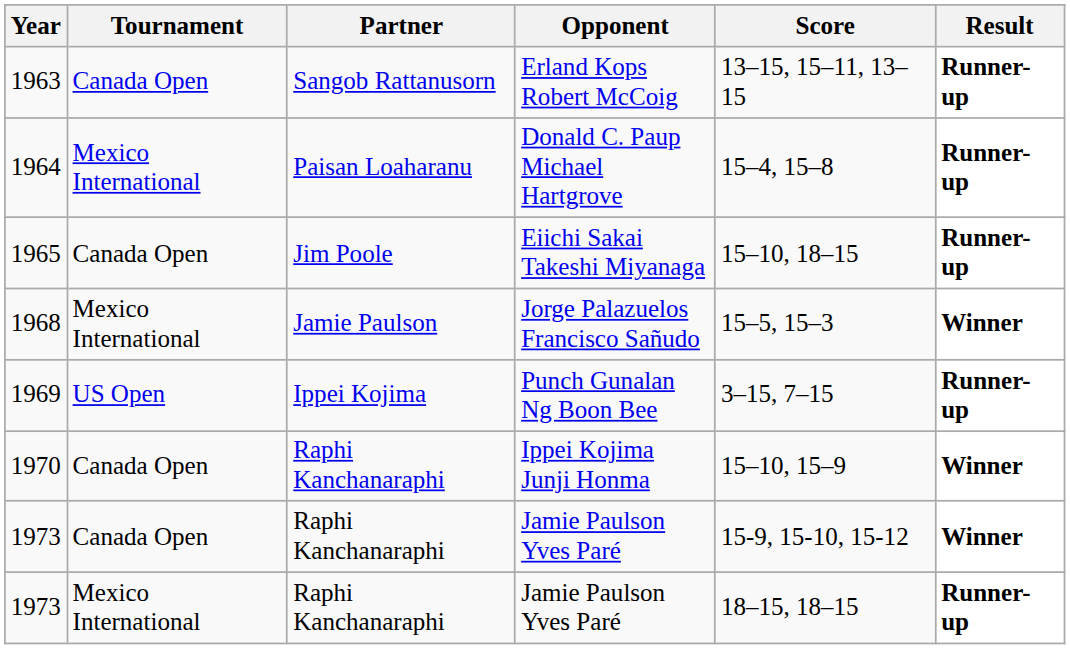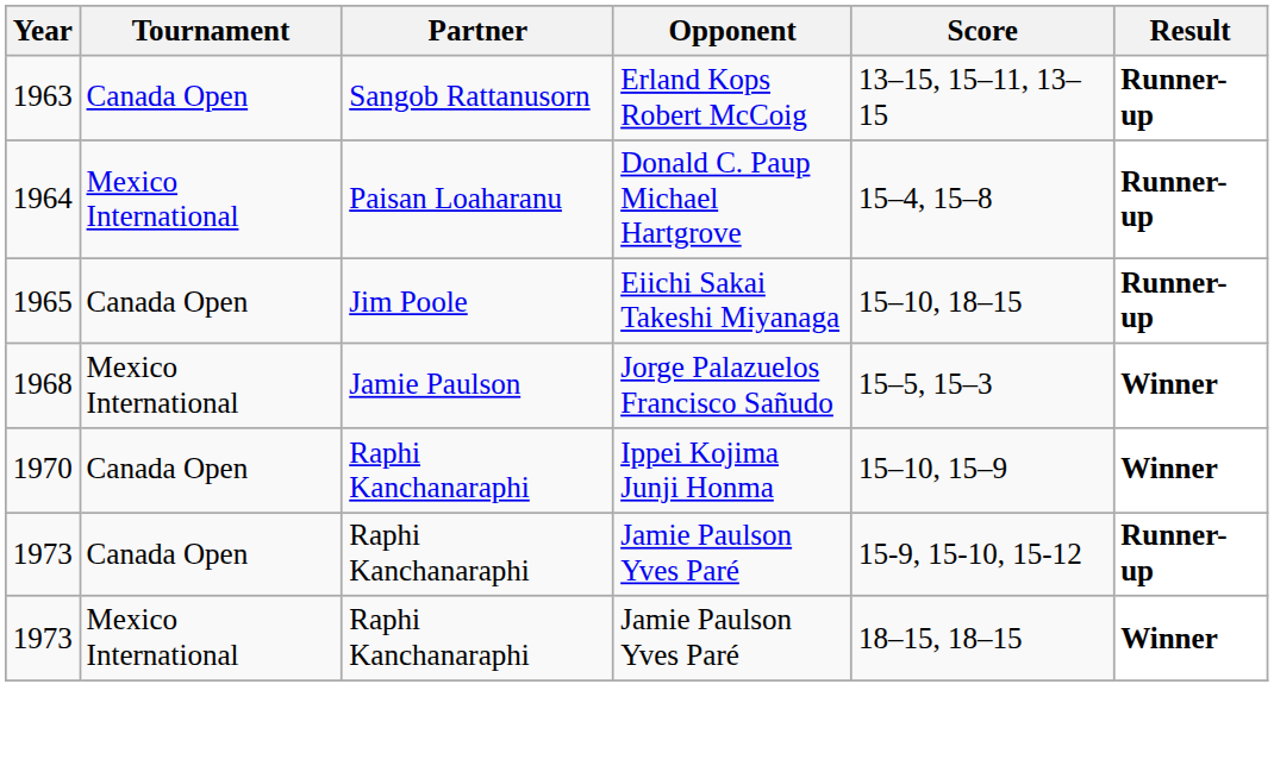 <table class="sortable wikitable" style="font-size: 90%;">
 <tr>
 <th>Year</th>
 <th>Tournament</th>
 <th>Partner</th>
 <th>Opponent</th>
 <th>Score</th>
 <th>Result</th>
 </tr>
 <tr>
 <td align="center">1963</td>
 <td><a href='#'>Canada Open</a></td>
 <td> <a href='#'>Sangob Rattanusorn</a></td>
 <td> <a href='#'>Erland Kops</a><br> <a href='#'>Robert McCoig</a></td>
 <td>13–15, 15–11, 13–15</td>
 <td style="text-align:left; background:white"> <strong>Runner-up</strong></td>
 </tr>
 <tr>
 <td align="center">1964</td>
 <td><a href='#'>Mexico International</a></td>
 <td> <a href='#'>Paisan Loaharanu</a></td>
 <td> <a href='#'>Donald C. Paup</a><br> <a href='#'>Michael Hartgrove</a></td>
 <td>15–4, 15–8</td>
 <td style="text-align:left; background:white"> <strong>Runner-up</strong></td>
 </tr>
 <tr>
 <td align="center">1965</td>
 <td>Canada Open</td>
 <td> <a href='#'>Jim Poole</a></td>
 <td> <a href='#'>Eiichi Sakai</a><br> <a href='#'>Takeshi Miyanaga</a></td>
 <td>15–10, 18–15</td>
 <td style="text-align:left; background:white"> <strong>Runner-up</strong></td>
 </tr>
 <tr>
 <td align="center">1968</td>
 <td>Mexico International</td>
 <td> <a href='#'>Jamie Paulson</a></td>
 <td> <a href='#'>Jorge Palazuelos</a><br> <a href='#'>Francisco Sañudo</a></td>
 <td>15–5, 15–3</td>
 <td style="text-align:left; background:white"> <strong>Winner</strong></td>
 </tr>
 <tr>
-<td align="center">1969</td>
-<td><a href='#'>US Open</a></td>
-<td> <a href='#'>Ippei Kojima</a></td>
-<td> <a href='#'>Punch Gunalan</a><br> <a href='#'>Ng Boon Bee</a></td>
-<td>3–15, 7–15</td>
-<td style="text-align:left; background:white"> <strong>Runner-up</strong></td>
-</tr>
-<tr>
 <td align="center">1970</td>
 <td>Canada Open</td>
 <td> <a href='#'>Raphi Kanchanaraphi</a></td>
 <td> <a href='#'>Ippei Kojima</a><br> <a href='#'>Junji Honma</a></td>
 <td>15–10, 15–9</td>
 <td style="text-align:left; background:white"> <strong>Winner</strong></td>
 </tr>
 <tr>
 <td align="center">1973</td>
 <td>Canada Open</td>
 <td> Raphi Kanchanaraphi</td>
 <td> <a href='#'>Jamie Paulson</a><br> <a href='#'>Yves Paré</a></td>
 <td>15-9, 15-10, 15-12</td>
-<td style="text-align:left; background:white"> <strong>Winner</strong></td>
+<td style="text-align:left; background:white"> <strong>Runner-up</strong></td>
 </tr>
 <tr>
 <td align="center">1973</td>
 <td>Mexico International</td>
 <td> Raphi Kanchanaraphi</td>
 <td> Jamie Paulson<br> Yves Paré</td>
 <td>18–15, 18–15</td>
-<td style="text-align:left; background:white"> <strong>Runner-up</strong></td>
+<td style="text-align:left; background:white"> <strong>Winner</strong></td>
 </tr>
 </table>
